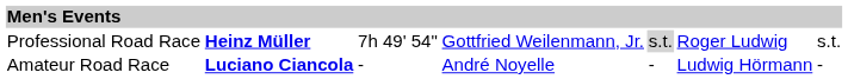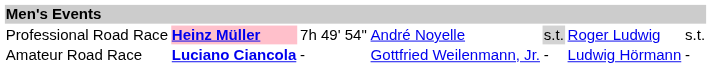 <table>
 <tr bgcolor="#cccccc">
 <td colspan=7><strong>Men's Events</strong></td>
 </tr>
 <tr>
 <td>Professional Road Race<br></td>
-<td><strong><a href='#'>Heinz Müller</a></strong><br><small></small></td>
+<td style="background: pink;"><strong><a href='#'>Heinz Müller</a></strong><br><small></small></td>
 <td>7h 49' 54"</td>
-<td><a href='#'>Gottfried Weilenmann, Jr.</a><br><small></small></td>
+<td><a href='#'>André Noyelle</a><br><small></small></td>
 <td style="background: lightgrey;">s.t.</td>
 <td><a href='#'>Roger Ludwig</a><br><small></small></td>
 <td>s.t.</td>
 </tr>
 <tr>
 <td>Amateur Road Race</td>
 <td><strong><a href='#'>Luciano Ciancola</a></strong><br><small></small></td>
 <td>-</td>
-<td><a href='#'>André Noyelle</a><br><small></small></td>
+<td><a href='#'>Gottfried Weilenmann, Jr.</a><br><small></small></td>
 <td>-</td>
 <td><a href='#'>Ludwig Hörmann</a><br><small></small></td>
 <td>-</td>
 </tr>
 <tr>
 </tr>
 </table>
